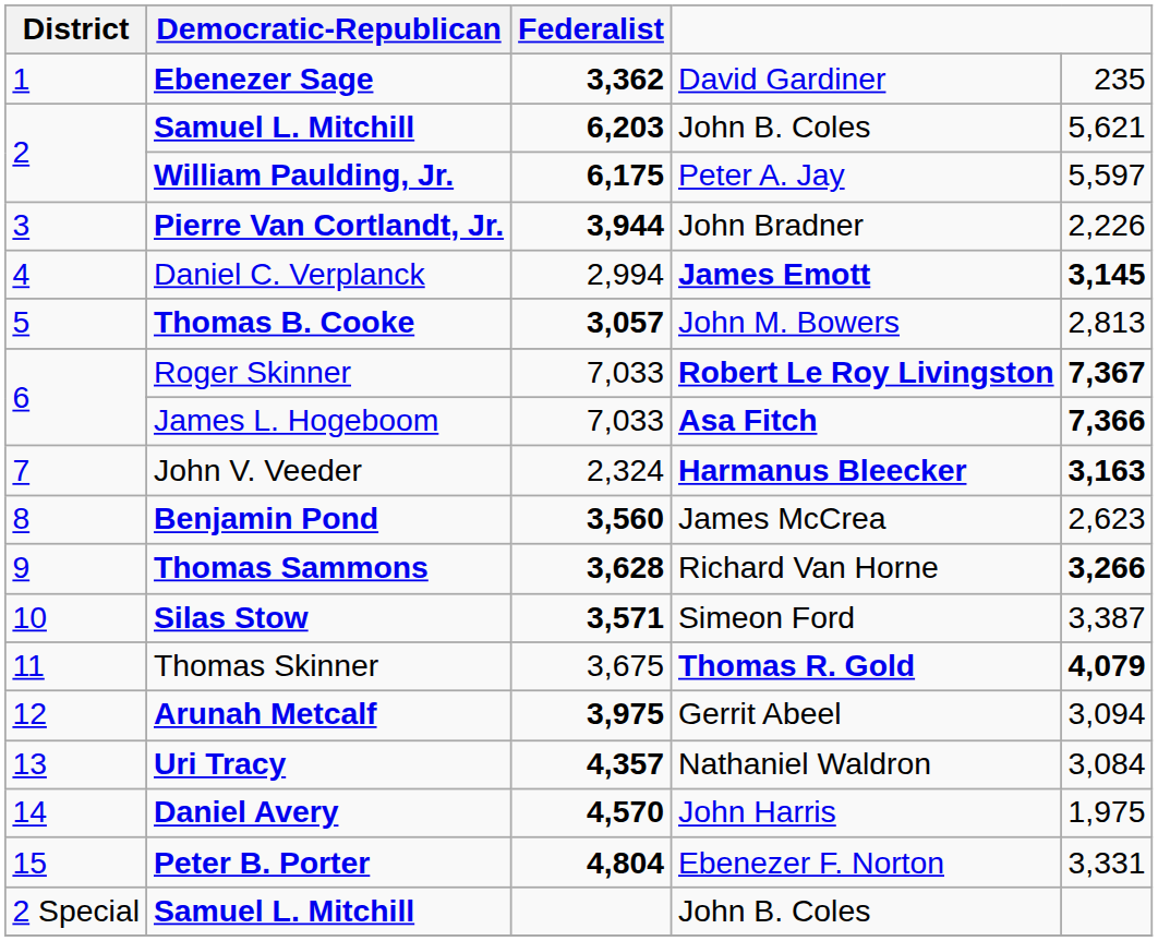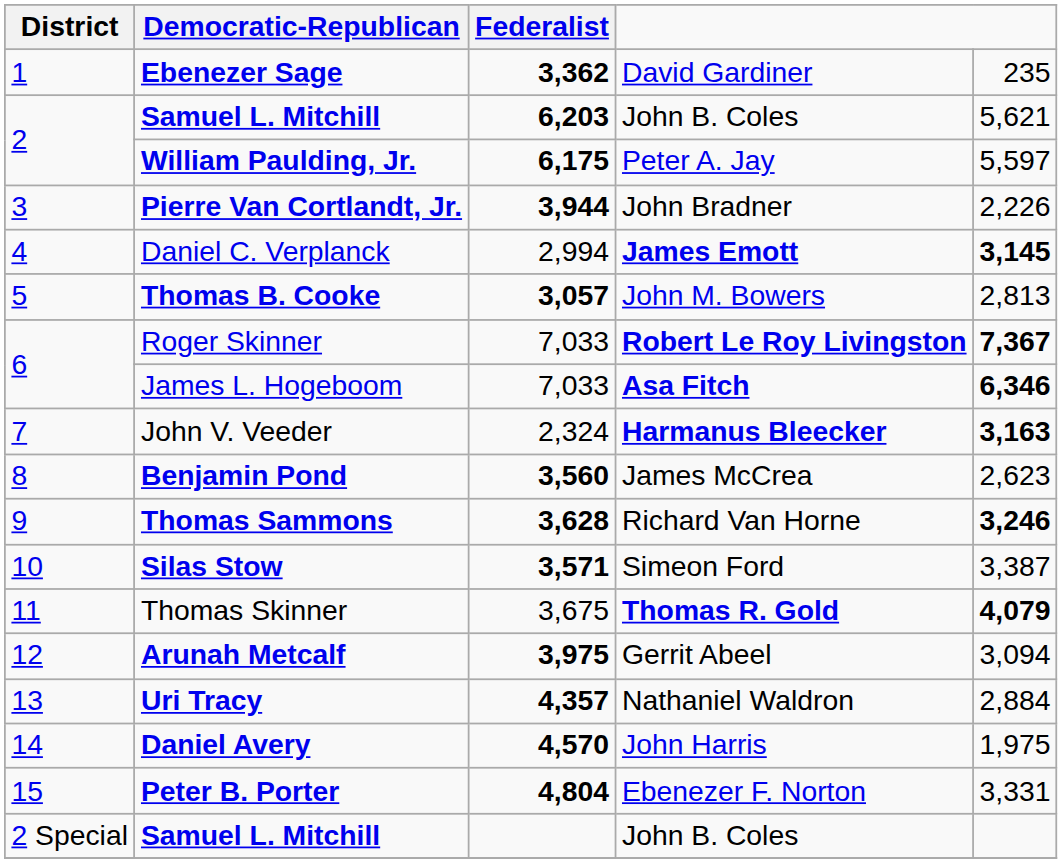 <table class=wikitable>
 <tr bgcolor=lightgrey>
 <th>District</th>
 <th><a href='#'>Democratic-Republican</a></th>
 <th><a href='#'>Federalist</a></th>
 </tr>
 <tr>
 <td><a href='#'>1</a></td>
 <td><strong><a href='#'>Ebenezer Sage</a></strong></td>
 <td align="right"><strong>3,362</strong></td>
 <td><a href='#'>David Gardiner</a></td>
 <td align="right">235</td>
 </tr>
 <tr>
 <td rowspan=2><a href='#'>2</a></td>
 <td><strong><a href='#'>Samuel L. Mitchill</a></strong></td>
 <td align="right"><strong>6,203</strong></td>
 <td>John B. Coles</td>
 <td align="right">5,621</td>
 </tr>
 <tr>
 <td><strong><a href='#'>William Paulding, Jr.</a></strong></td>
 <td align="right"><strong>6,175</strong></td>
 <td><a href='#'>Peter A. Jay</a></td>
 <td align="right">5,597</td>
 </tr>
 <tr>
 <td><a href='#'>3</a></td>
 <td><strong><a href='#'>Pierre Van Cortlandt, Jr.</a></strong></td>
 <td align="right"><strong>3,944</strong></td>
 <td>John Bradner</td>
 <td align="right">2,226</td>
 </tr>
 <tr>
 <td><a href='#'>4</a></td>
 <td><a href='#'>Daniel C. Verplanck</a></td>
 <td align="right">2,994</td>
 <td><strong><a href='#'>James Emott</a></strong></td>
 <td align="right"><strong>3,145</strong></td>
 </tr>
 <tr>
 <td><a href='#'>5</a></td>
 <td><strong><a href='#'>Thomas B. Cooke</a></strong></td>
 <td align="right"><strong>3,057</strong></td>
 <td><a href='#'>John M. Bowers</a></td>
 <td align="right">2,813</td>
 </tr>
 <tr>
 <td rowspan = 2><a href='#'>6</a></td>
 <td><a href='#'>Roger Skinner</a></td>
 <td align="right">7,033</td>
 <td><strong><a href='#'>Robert Le Roy Livingston</a></strong></td>
 <td align="right"><strong>7,367</strong></td>
 </tr>
 <tr>
 <td><a href='#'>James L. Hogeboom</a></td>
 <td align="right">7,033</td>
 <td><strong><a href='#'>Asa Fitch</a></strong></td>
-<td align="right"><strong>7,366</strong></td>
+<td align="right"><strong>6,346</strong></td>
 </tr>
 <tr>
 <td><a href='#'>7</a></td>
 <td>John V. Veeder</td>
 <td align="right">2,324</td>
 <td><strong><a href='#'>Harmanus Bleecker</a></strong></td>
 <td align="right"><strong>3,163</strong></td>
 </tr>
 <tr>
 <td><a href='#'>8</a></td>
 <td><strong><a href='#'>Benjamin Pond</a></strong></td>
 <td align="right"><strong>3,560</strong></td>
 <td>James McCrea</td>
 <td align="right">2,623</td>
 </tr>
 <tr>
 <td><a href='#'>9</a></td>
 <td><strong><a href='#'>Thomas Sammons</a></strong></td>
 <td align="right"><strong>3,628</strong></td>
 <td>Richard Van Horne</td>
-<td align="right"><strong>3,266</strong></td>
+<td align="right"><strong>3,246</strong></td>
 </tr>
 <tr>
 <td><a href='#'>10</a></td>
 <td><strong><a href='#'>Silas Stow</a></strong></td>
 <td align="right"><strong>3,571</strong></td>
 <td>Simeon Ford</td>
 <td align="right">3,387</td>
 </tr>
 <tr>
 <td><a href='#'>11</a></td>
 <td>Thomas Skinner</td>
 <td align="right">3,675</td>
 <td><strong><a href='#'>Thomas R. Gold</a></strong></td>
 <td align="right"><strong>4,079</strong></td>
 </tr>
 <tr>
 <td><a href='#'>12</a></td>
 <td><strong><a href='#'>Arunah Metcalf</a></strong></td>
 <td align="right"><strong>3,975</strong></td>
 <td>Gerrit Abeel</td>
 <td align="right">3,094</td>
 </tr>
 <tr>
 <td><a href='#'>13</a></td>
 <td><strong><a href='#'>Uri Tracy</a></strong></td>
 <td align="right"><strong>4,357</strong></td>
 <td>Nathaniel Waldron</td>
-<td align="right">3,084</td>
+<td align="right">2,884</td>
 </tr>
 <tr>
 <td><a href='#'>14</a></td>
 <td><strong><a href='#'>Daniel Avery</a></strong></td>
 <td align="right"><strong>4,570</strong></td>
 <td><a href='#'>John Harris</a></td>
 <td align="right">1,975</td>
 </tr>
 <tr>
 <td><a href='#'>15</a></td>
 <td><strong><a href='#'>Peter B. Porter</a></strong></td>
 <td align="right"><strong>4,804</strong></td>
 <td><a href='#'>Ebenezer F. Norton</a></td>
 <td align="right">3,331</td>
 </tr>
 <tr>
 <td><a href='#'>2</a> Special</td>
 <td><strong><a href='#'>Samuel L. Mitchill</a></strong></td>
 <td align="right"></td>
 <td>John B. Coles</td>
 <td align="right"></td>
 </tr>
 <tr>
 </tr>
 </table>
